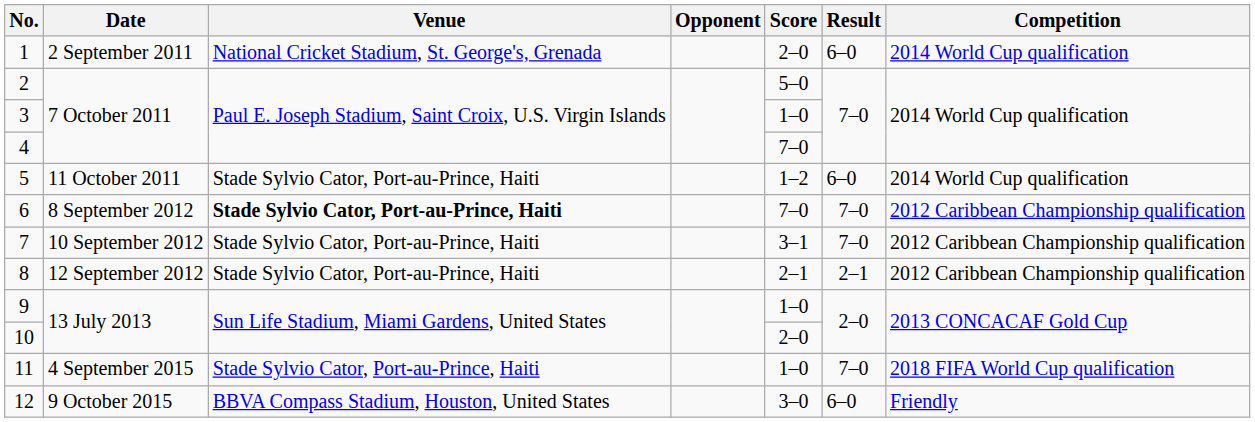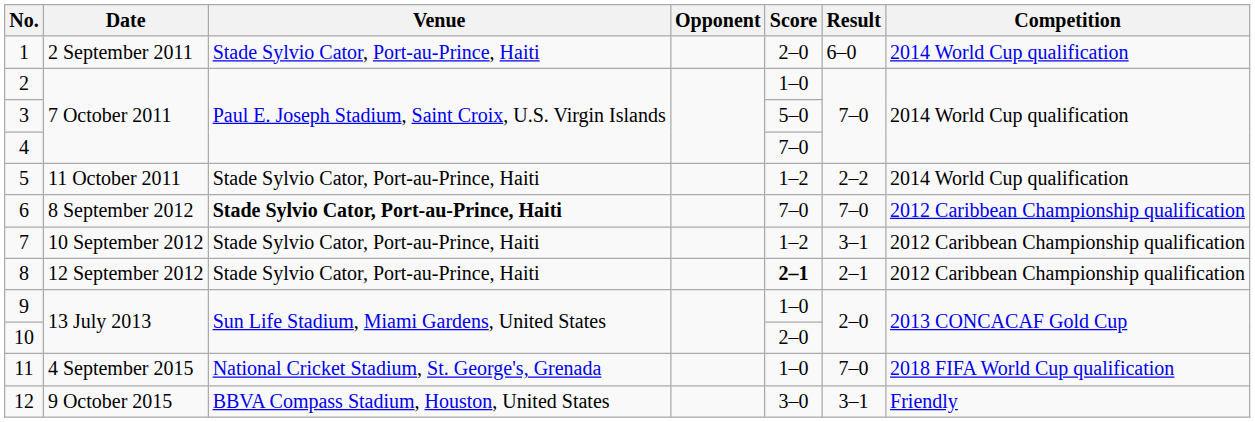 <table class="wikitable sortable">
 <tr>
 <th scope="col">No.</th>
 <th scope="col">Date</th>
 <th scope="col">Venue</th>
 <th scope="col">Opponent</th>
 <th scope="col">Score</th>
 <th scope="col">Result</th>
 <th scope="col">Competition</th>
 </tr>
 <tr>
 <td align="center">1</td>
 <td>2 September 2011</td>
-<td><a href='#'>National Cricket Stadium</a>, <a href='#'>St. George's, Grenada</a></td>
+<td><a href='#'>Stade Sylvio Cator</a>, <a href='#'>Port-au-Prince</a>, <a href='#'>Haiti</a></td>
 <td></td>
 <td align="center">2–0</td>
 <td>6–0</td>
 <td><a href='#'>2014 World Cup qualification</a></td>
 </tr>
 <tr>
 <td align="center">2</td>
 <td rowspan="3">7 October 2011</td>
 <td rowspan="3"><a href='#'>Paul E. Joseph Stadium</a>, <a href='#'>Saint Croix</a>, U.S. Virgin Islands</td>
 <td rowspan="3"></td>
-<td align="center">5–0</td>
+<td align="center">1–0</td>
 <td rowspan="3" style="text-align:center">7–0</td>
 <td rowspan="3">2014 World Cup qualification</td>
 </tr>
 <tr>
 <td align="center">3</td>
-<td align="center">1–0</td>
+<td align="center">5–0</td>
 </tr>
 <tr>
 <td align="center">4</td>
 <td align="center">7–0</td>
 </tr>
 <tr>
 <td align="center">5</td>
 <td>11 October 2011</td>
 <td>Stade Sylvio Cator, Port-au-Prince, Haiti</td>
 <td></td>
 <td align="center">1–2</td>
-<td>6–0</td>
+<td align="center">2–2</td>
 <td>2014 World Cup qualification</td>
 </tr>
 <tr>
 <td align="center">6</td>
 <td>8 September 2012</td>
 <td><strong>Stade Sylvio Cator, Port-au-Prince, Haiti</strong></td>
 <td></td>
 <td align="center">7–0</td>
 <td align="center">7–0</td>
 <td><a href='#'>2012 Caribbean Championship qualification</a></td>
 </tr>
 <tr>
 <td align="center">7</td>
 <td>10 September 2012</td>
 <td>Stade Sylvio Cator, Port-au-Prince, Haiti</td>
 <td></td>
+<td align="center">1–2</td>
 <td align="center">3–1</td>
-<td align="center">7–0</td>
 <td>2012 Caribbean Championship qualification</td>
 </tr>
 <tr>
 <td align="center">8</td>
 <td>12 September 2012</td>
 <td>Stade Sylvio Cator, Port-au-Prince, Haiti</td>
 <td></td>
-<td align="center">2–1</td>
+<td align="center"><strong>2–1</strong></td>
 <td align="center">2–1</td>
 <td>2012 Caribbean Championship qualification</td>
 </tr>
 <tr>
 <td align="center">9</td>
 <td rowspan="2">13 July 2013</td>
 <td rowspan="2"><a href='#'>Sun Life Stadium</a>, <a href='#'>Miami Gardens</a>, United States</td>
 <td rowspan="2"></td>
 <td align="center">1–0</td>
 <td rowspan="2" style="text-align:center">2–0</td>
 <td rowspan="2"><a href='#'>2013 CONCACAF Gold Cup</a></td>
 </tr>
 <tr>
 <td align="center">10</td>
 <td align="center">2–0</td>
 </tr>
 <tr>
 <td align="center">11</td>
 <td>4 September 2015</td>
-<td><a href='#'>Stade Sylvio Cator</a>, <a href='#'>Port-au-Prince</a>, <a href='#'>Haiti</a></td>
+<td><a href='#'>National Cricket Stadium</a>, <a href='#'>St. George's, Grenada</a></td>
 <td></td>
 <td align="center">1–0</td>
 <td align="center">7–0</td>
 <td><a href='#'>2018 FIFA World Cup qualification</a></td>
 </tr>
 <tr>
 <td align="center">12</td>
 <td>9 October 2015</td>
 <td><a href='#'>BBVA Compass Stadium</a>, <a href='#'>Houston</a>, United States</td>
 <td></td>
 <td align="center">3–0</td>
-<td>6–0</td>
+<td align="center">3–1</td>
 <td><a href='#'>Friendly</a></td>
 </tr>
 </table>
